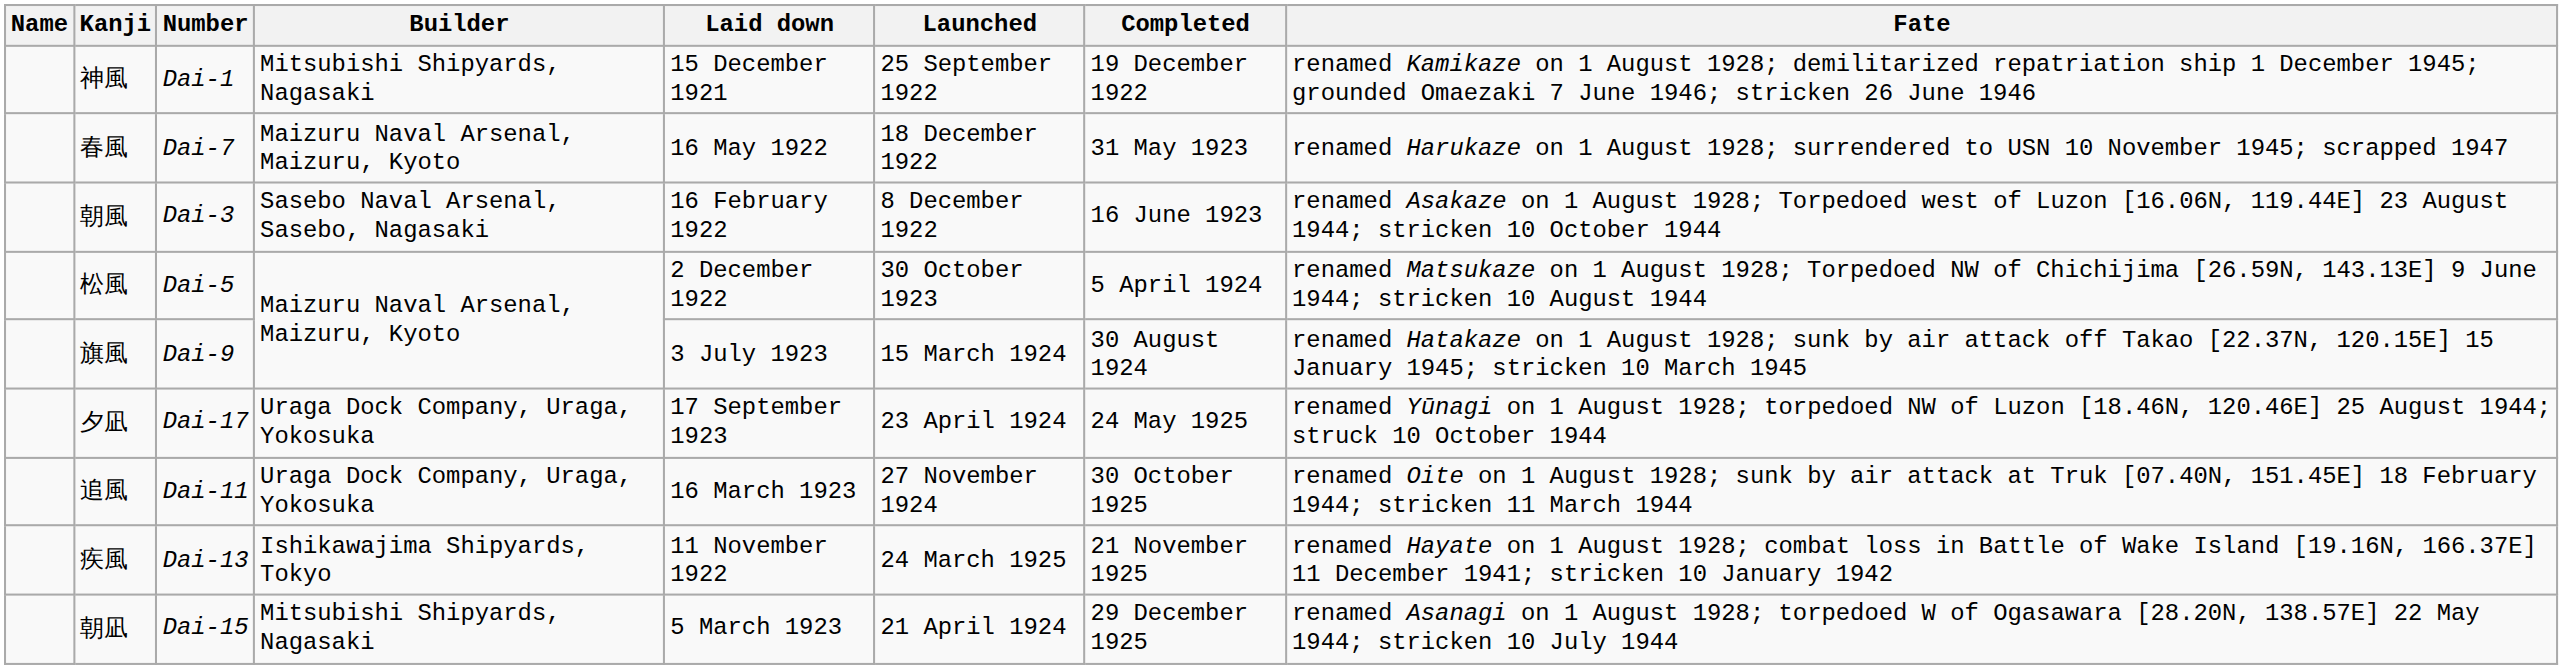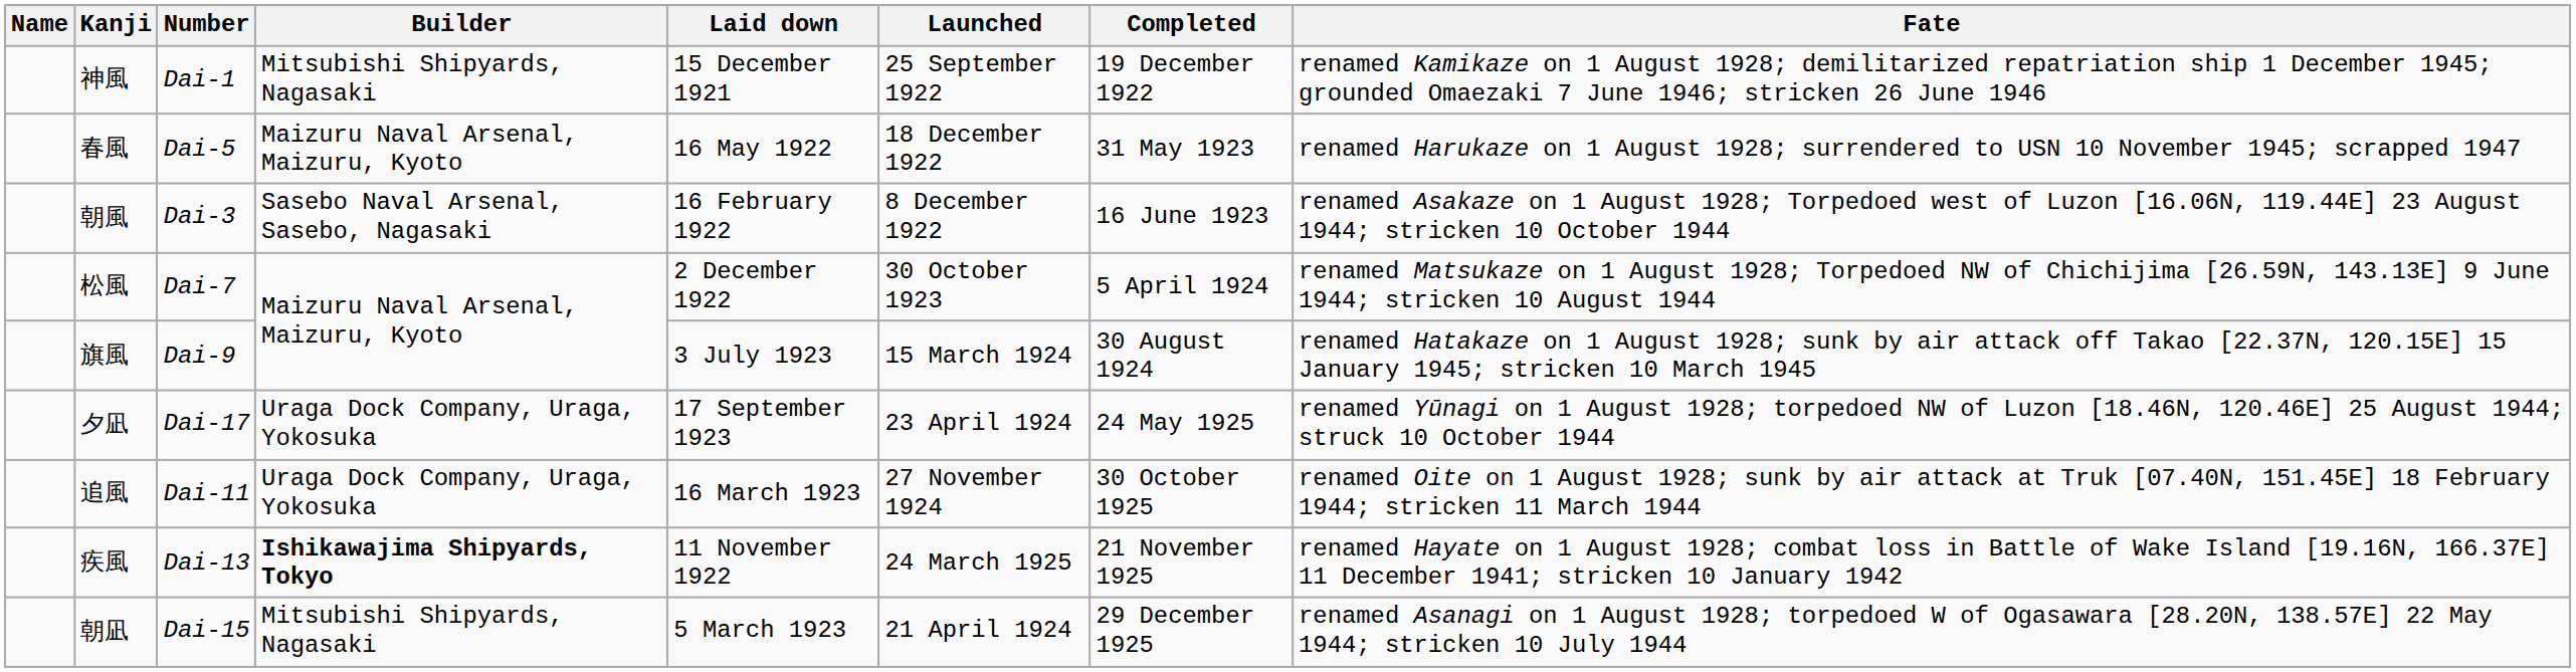 <table class="wikitable" style="font-size:90%;">
 <tr>
 <th>Name</th>
 <th>Kanji</th>
 <th>Number</th>
 <th>Builder</th>
 <th>Laid down</th>
 <th>Launched</th>
 <th>Completed</th>
 <th>Fate</th>
 </tr>
 <tr>
 <td></td>
 <td>神風</td>
 <td><em>Dai-1</em></td>
 <td>Mitsubishi Shipyards, Nagasaki</td>
 <td>15 December 1921</td>
 <td>25 September 1922</td>
 <td>19 December 1922</td>
 <td>renamed <em>Kamikaze</em> on 1 August 1928; demilitarized repatriation ship 1 December 1945; grounded Omaezaki 7 June 1946; stricken 26 June 1946</td>
 </tr>
 <tr>
 <td></td>
 <td>春風</td>
-<td><em>Dai-7</em></td>
+<td><em>Dai-5</em></td>
 <td>Maizuru Naval Arsenal, Maizuru, Kyoto</td>
 <td>16 May 1922</td>
 <td>18 December 1922</td>
 <td>31 May 1923</td>
 <td>renamed <em>Harukaze</em> on 1 August 1928; surrendered to USN 10 November 1945; scrapped 1947</td>
 </tr>
 <tr>
 <td></td>
 <td>朝風</td>
 <td><em>Dai-3</em></td>
 <td>Sasebo Naval Arsenal, Sasebo, Nagasaki</td>
 <td>16 February 1922</td>
 <td>8 December 1922</td>
 <td>16 June 1923</td>
 <td>renamed <em>Asakaze</em> on 1 August 1928; Torpedoed west of Luzon [16.06N, 119.44E] 23 August 1944; stricken 10 October 1944</td>
 </tr>
 <tr>
 <td></td>
 <td>松風</td>
-<td><em>Dai-5</em></td>
+<td><em>Dai-7</em></td>
 <td rowspan=2>Maizuru Naval Arsenal, Maizuru, Kyoto</td>
 <td>2 December 1922</td>
 <td>30 October 1923</td>
 <td>5 April 1924</td>
 <td>renamed <em>Matsukaze</em> on 1 August 1928; Torpedoed NW of Chichijima [26.59N, 143.13E] 9 June 1944; stricken 10 August 1944</td>
 </tr>
 <tr>
 <td></td>
 <td>旗風</td>
 <td><em>Dai-9</em></td>
 <td>3 July 1923</td>
 <td>15 March 1924</td>
 <td>30 August 1924</td>
 <td>renamed <em>Hatakaze</em> on 1 August 1928; sunk by air attack off Takao [22.37N, 120.15E] 15 January 1945; stricken 10 March 1945</td>
 </tr>
 <tr>
 <td></td>
 <td>夕凪</td>
 <td><em>Dai-17</em></td>
 <td>Uraga Dock Company, Uraga, Yokosuka</td>
 <td>17 September 1923</td>
 <td>23 April 1924</td>
 <td>24 May 1925</td>
 <td>renamed <em>Yūnagi</em> on 1 August 1928; torpedoed NW of Luzon [18.46N, 120.46E] 25 August 1944; struck 10 October 1944</td>
 </tr>
 <tr>
 <td></td>
 <td>追風</td>
 <td><em>Dai-11</em></td>
 <td>Uraga Dock Company, Uraga, Yokosuka</td>
 <td>16 March 1923</td>
 <td>27 November 1924</td>
 <td>30 October 1925</td>
 <td>renamed <em>Oite</em> on 1 August 1928; sunk by air attack at Truk [07.40N, 151.45E] 18 February 1944; stricken 11 March 1944</td>
 </tr>
 <tr>
 <td></td>
 <td>疾風</td>
 <td><em>Dai-13</em></td>
-<td>Ishikawajima Shipyards, Tokyo</td>
+<td><strong>Ishikawajima Shipyards, Tokyo</strong></td>
 <td>11 November 1922</td>
 <td>24 March 1925</td>
 <td>21 November 1925</td>
 <td>renamed <em>Hayate</em> on 1 August 1928; combat loss in Battle of Wake Island [19.16N, 166.37E] 11 December 1941; stricken 10 January 1942</td>
 </tr>
 <tr>
 <td></td>
 <td>朝凪</td>
 <td><em>Dai-15</em></td>
 <td>Mitsubishi Shipyards, Nagasaki</td>
 <td>5 March 1923</td>
 <td>21 April 1924</td>
 <td>29 December 1925</td>
 <td>renamed <em>Asanagi</em> on 1 August 1928; torpedoed W of Ogasawara [28.20N, 138.57E] 22 May 1944; stricken 10 July 1944</td>
 </tr>
 </table>
